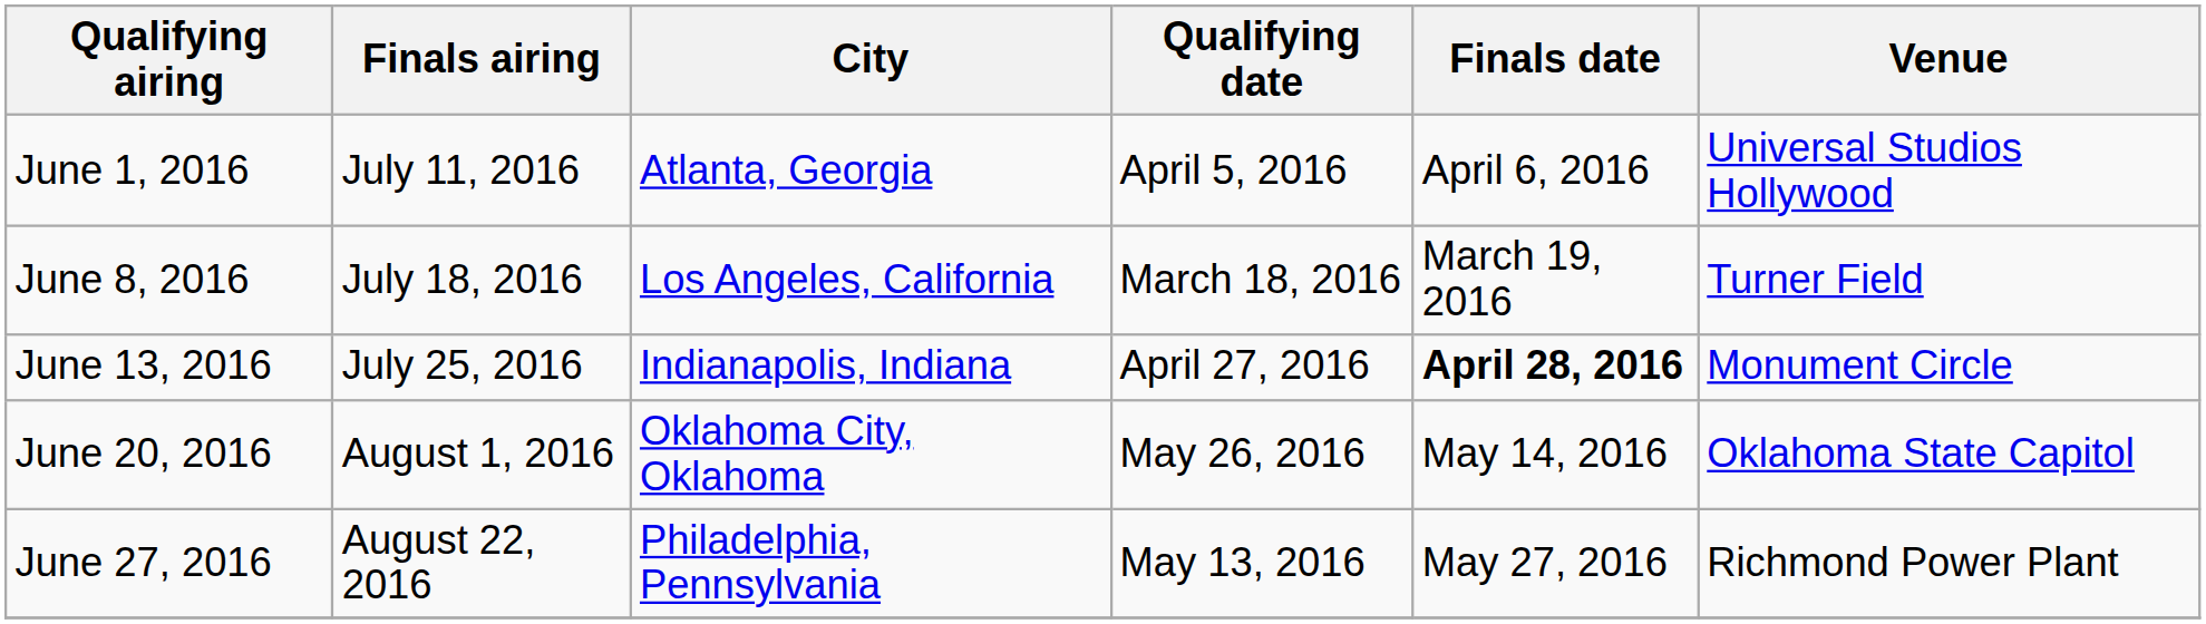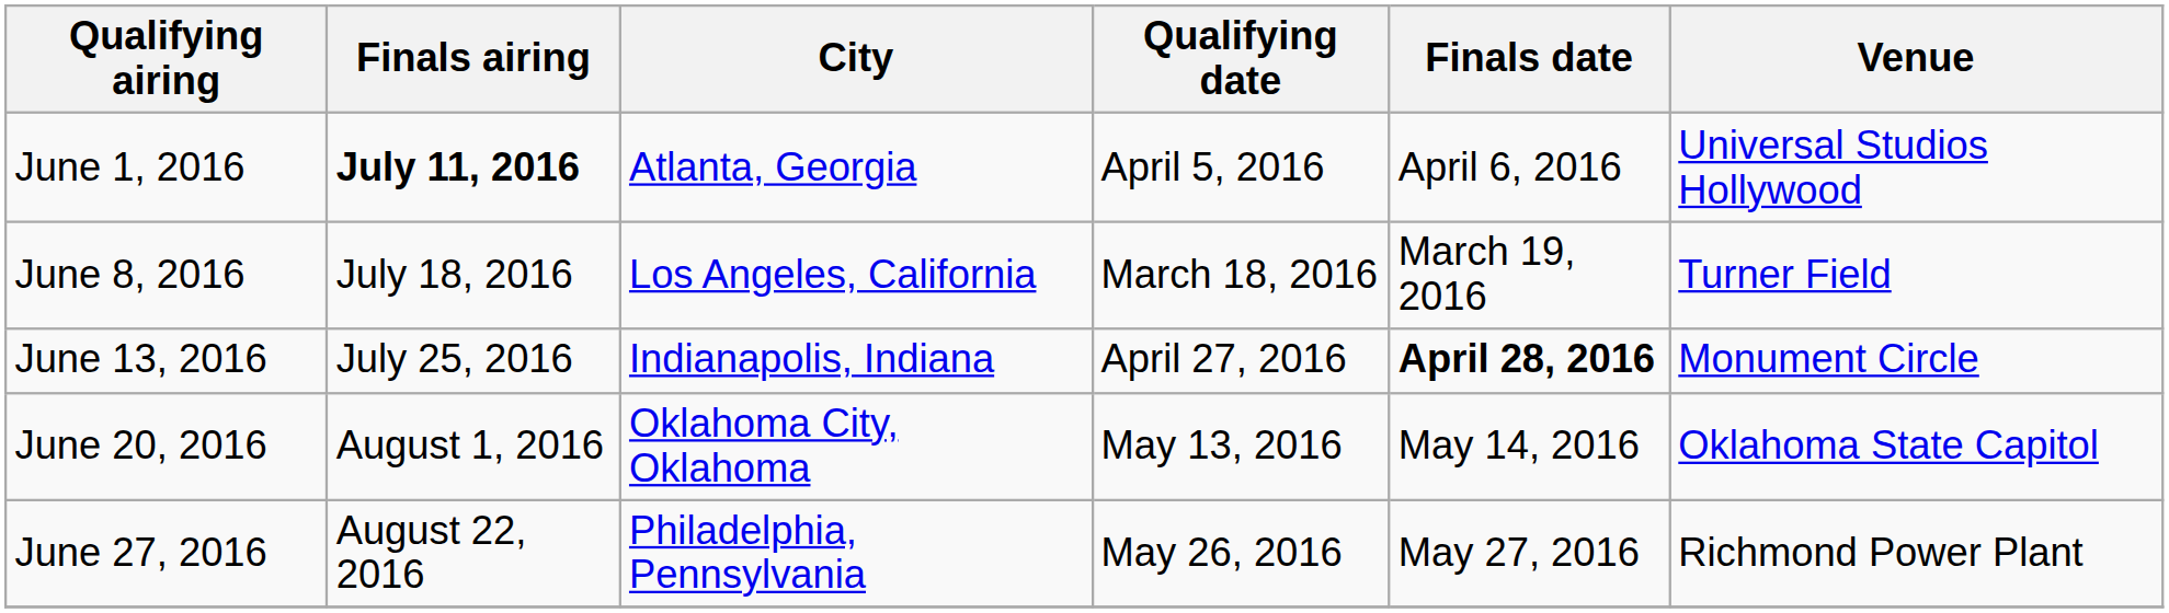 <table class="wikitable">
 <tr>
 <th>Qualifying airing</th>
 <th>Finals airing</th>
 <th>City</th>
 <th>Qualifying date</th>
 <th>Finals date</th>
 <th>Venue</th>
 </tr>
 <tr>
 <td>June 1, 2016</td>
-<td>July 11, 2016</td>
+<td><strong>July 11, 2016</strong></td>
 <td><a href='#'>Atlanta, Georgia</a></td>
 <td>April 5, 2016</td>
 <td>April 6, 2016</td>
 <td><a href='#'>Universal Studios Hollywood</a></td>
 </tr>
 <tr>
 <td>June 8, 2016</td>
 <td>July 18, 2016</td>
 <td><a href='#'>Los Angeles, California</a></td>
 <td>March 18, 2016</td>
 <td>March 19, 2016</td>
 <td><a href='#'>Turner Field</a></td>
 </tr>
 <tr>
 <td>June 13, 2016</td>
 <td>July 25, 2016</td>
 <td><a href='#'>Indianapolis, Indiana</a></td>
 <td>April 27, 2016</td>
 <td><strong>April 28, 2016</strong></td>
 <td><a href='#'>Monument Circle</a></td>
 </tr>
 <tr>
 <td>June 20, 2016</td>
 <td>August 1, 2016</td>
 <td><a href='#'>Oklahoma City, Oklahoma</a></td>
-<td>May 26, 2016</td>
+<td>May 13, 2016</td>
 <td>May 14, 2016</td>
 <td><a href='#'>Oklahoma State Capitol</a></td>
 </tr>
 <tr>
 <td>June 27, 2016</td>
 <td>August 22, 2016</td>
 <td><a href='#'>Philadelphia, Pennsylvania</a></td>
-<td>May 13, 2016</td>
+<td>May 26, 2016</td>
 <td>May 27, 2016</td>
 <td>Richmond Power Plant</td>
 </tr>
 <tr>
 </tr>
 </table>
